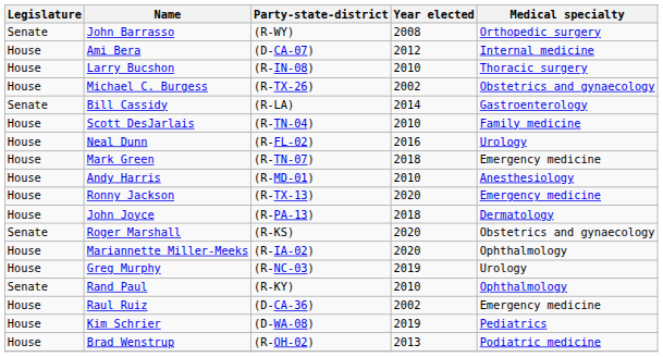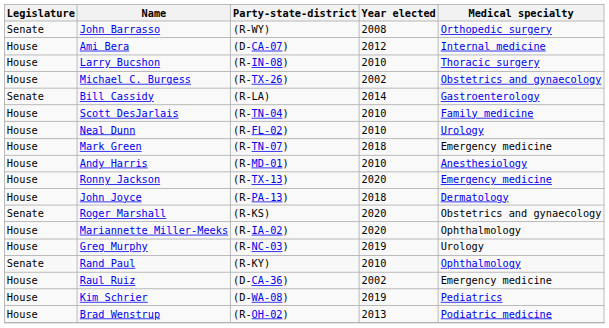 <table class="wikitable sortable">
 <tr>
 <th>Legislature</th>
 <th>Name</th>
 <th>Party-state-district</th>
 <th data-sort-type="number">Year elected</th>
 <th>Medical specialty</th>
 </tr>
 <tr>
 <td>Senate</td>
 <td data-sort-value="Barrasso, John"><a href='#'>John Barrasso</a></td>
 <td>(R-WY)</td>
 <td>2008</td>
 <td><a href='#'>Orthopedic surgery</a></td>
 </tr>
 <tr>
 <td>House</td>
 <td data-sort-value="Bera, Amy"><a href='#'>Ami Bera</a></td>
 <td>(D-<a href='#'>CA-07</a>)</td>
 <td>2012</td>
 <td><a href='#'>Internal medicine</a></td>
 </tr>
 <tr>
 <td>House</td>
 <td data-sort-value="Bucshon, Larry"><a href='#'>Larry Bucshon</a></td>
 <td>(R-<a href='#'>IN-08</a>)</td>
 <td>2010</td>
 <td><a href='#'>Thoracic surgery</a></td>
 </tr>
 <tr>
 <td>House</td>
 <td data-sort-value="Burgess, Michael C."><a href='#'>Michael C. Burgess</a></td>
 <td>(R-<a href='#'>TX-26</a>)</td>
 <td>2002</td>
 <td><a href='#'>Obstetrics and gynaecology</a></td>
 </tr>
 <tr>
 <td>Senate</td>
 <td data-sort-value="Cassidy, Bill"><a href='#'>Bill Cassidy</a></td>
 <td>(R-LA)</td>
 <td>2014</td>
 <td><a href='#'>Gastroenterology</a></td>
 </tr>
 <tr>
 <td>House</td>
 <td data-sort-value="DesJarlais, Scott"><a href='#'>Scott DesJarlais</a></td>
 <td>(R-<a href='#'>TN-04</a>)</td>
 <td>2010</td>
 <td><a href='#'>Family medicine</a></td>
 </tr>
 <tr>
 <td>House</td>
 <td data-sort-value="Dunn, Neal"><a href='#'>Neal Dunn</a></td>
 <td>(R-<a href='#'>FL-02</a>)</td>
-<td>2016</td>
+<td>2010</td>
 <td><a href='#'>Urology</a></td>
 </tr>
 <tr>
 <td>House</td>
 <td data-sort-value="Green, Mark"><a href='#'>Mark Green</a></td>
 <td>(R-<a href='#'>TN-07</a>)</td>
 <td>2018</td>
 <td>Emergency medicine</td>
 </tr>
 <tr>
 <td>House</td>
 <td data-sort-value="Harris, Andy"><a href='#'>Andy Harris</a></td>
 <td>(R-<a href='#'>MD-01</a>)</td>
 <td>2010</td>
 <td><a href='#'>Anesthesiology</a></td>
 </tr>
 <tr>
 <td>House</td>
 <td data-sort-value="Jackson, Ronny"><a href='#'>Ronny Jackson</a></td>
 <td>(R-<a href='#'>TX-13</a>)</td>
 <td>2020</td>
 <td><a href='#'>Emergency medicine</a></td>
 </tr>
 <tr>
 <td>House</td>
 <td data-sort-value="Joyce, John"><a href='#'>John Joyce</a></td>
 <td>(R-<a href='#'>PA-13</a>)</td>
 <td>2018</td>
 <td><a href='#'>Dermatology</a></td>
 </tr>
 <tr>
 <td>Senate</td>
 <td data-sort-value="Marshall, Roger"><a href='#'>Roger Marshall</a></td>
 <td>(R-KS)</td>
 <td>2020</td>
 <td>Obstetrics and gynaecology</td>
 </tr>
 <tr>
 <td>House</td>
 <td data-sort-value="Miller-Meeks, Mariannette"><a href='#'>Mariannette Miller-Meeks</a></td>
 <td>(R-<a href='#'>IA-02</a>)</td>
 <td>2020</td>
 <td>Ophthalmology</td>
 </tr>
 <tr>
 <td>House</td>
 <td data-sort-value="Murphy, Greg"><a href='#'>Greg Murphy</a></td>
 <td>(R-<a href='#'>NC-03</a>)</td>
 <td>2019</td>
 <td>Urology</td>
 </tr>
 <tr>
 <td>Senate</td>
 <td data-sort-value="Paul, Rand"><a href='#'>Rand Paul</a></td>
 <td>(R-KY)</td>
 <td>2010</td>
 <td><a href='#'>Ophthalmology</a></td>
 </tr>
 <tr>
 <td>House</td>
 <td data-sort-value="Ruiz, Raul"><a href='#'>Raul Ruiz</a></td>
 <td>(D-<a href='#'>CA-36</a>)</td>
 <td>2002</td>
 <td>Emergency medicine</td>
 </tr>
 <tr>
 <td>House</td>
 <td data-sort-value="Schrier, Kim"><a href='#'>Kim Schrier</a></td>
 <td>(D-<a href='#'>WA-08</a>)</td>
 <td>2019</td>
 <td><a href='#'>Pediatrics</a></td>
 </tr>
 <tr>
 <td>House</td>
 <td><a href='#'>Brad Wenstrup</a></td>
 <td>(R-<a href='#'>OH-02</a>)</td>
 <td>2013</td>
 <td><a href='#'>Podiatric medicine</a></td>
 </tr>
 <tr>
 </tr>
 </table>
